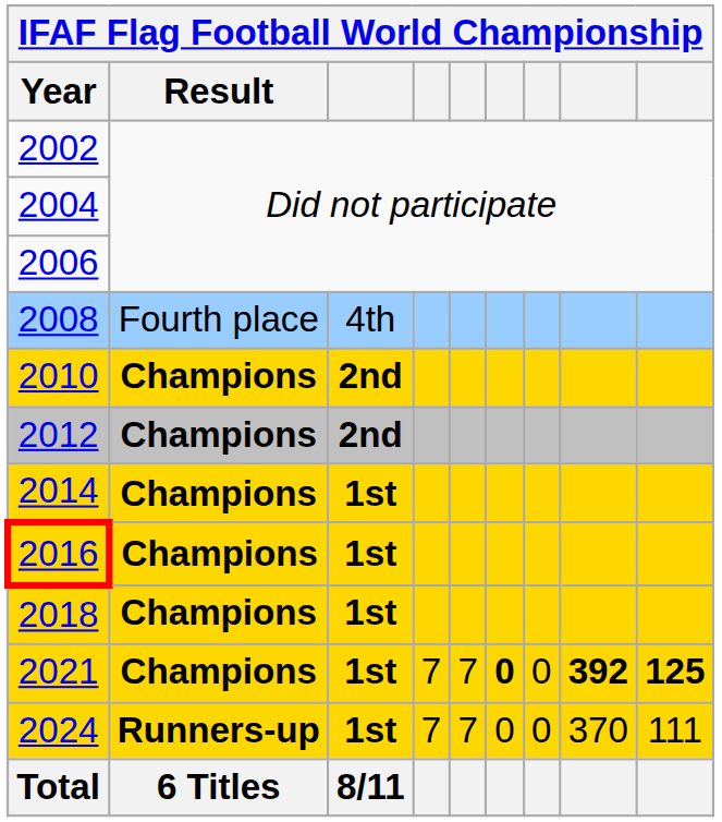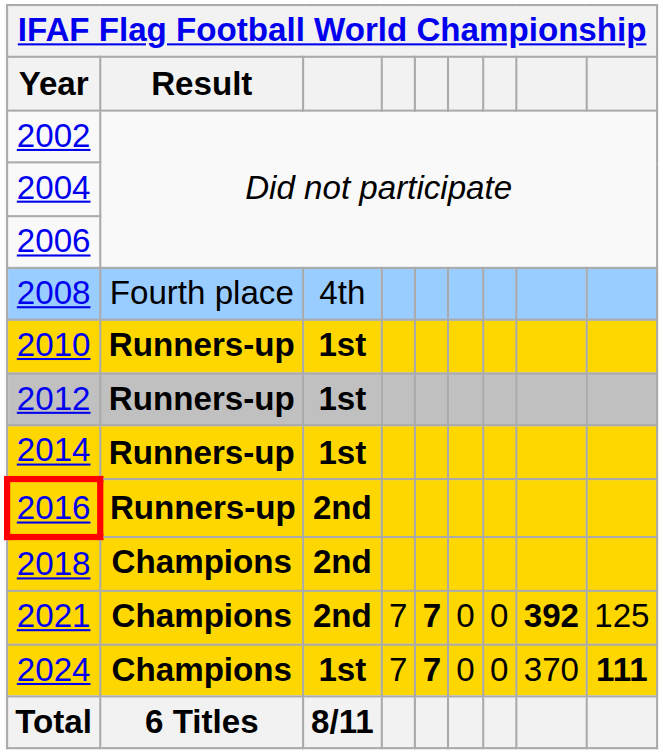 <table class="wikitable" style="text-align: center;font-size:100%;">
 <tr>
 <th colspan="9"><a href='#'>IFAF Flag Football World Championship</a></th>
 </tr>
 <tr>
 <th>Year</th>
 <th>Result</th>
 <th></th>
 <th></th>
 <th></th>
 <th></th>
 <th></th>
 <th></th>
 <th></th>
 </tr>
 <tr>
 <td> <a href='#'>2002</a></td>
 <td colspan=8 rowspan=3><em>Did not participate</em></td>
 </tr>
 <tr>
 <td> <a href='#'>2004</a></td>
 </tr>
 <tr>
 <td> <a href='#'>2006</a></td>
 </tr>
 <tr style="background:#9acdff;">
 <td> <a href='#'>2008</a></td>
 <td>Fourth place</td>
 <td>4th</td>
 <td></td>
 <td></td>
 <td></td>
 <td></td>
 <td></td>
 <td></td>
 </tr>
 <tr bgcolor=gold>
 <td> <a href='#'>2010</a></td>
-<td><strong>Champions</strong></td>
-<td><strong>2nd</strong></td>
+<td><strong>Runners-up</strong></td>
+<td><strong>1st</strong></td>
 <td></td>
 <td></td>
 <td></td>
 <td></td>
 <td></td>
 <td></td>
 </tr>
 <tr bgcolor=silver>
 <td> <a href='#'>2012</a></td>
+<td><strong>Runners-up</strong></td>
+<td><strong>1st</strong></td>
+<td></td>
+<td></td>
+<td></td>
+<td></td>
+<td></td>
+<td></td>
+</tr>
+<tr bgcolor=gold>
+<td> <a href='#'>2014</a></td>
+<td><strong>Runners-up</strong></td>
+<td><strong>1st</strong></td>
+<td></td>
+<td></td>
+<td></td>
+<td></td>
+<td></td>
+<td></td>
+</tr>
+<tr bgcolor=gold>
+<td style="border: 3px solid red"> <a href='#'>2016</a></td>
+<td><strong>Runners-up</strong></td>
+<td><strong>2nd</strong></td>
+<td></td>
+<td></td>
+<td></td>
+<td></td>
+<td></td>
+<td></td>
+</tr>
+<tr bgcolor=gold>
+<td> <a href='#'>2018</a></td>
 <td><strong>Champions</strong></td>
 <td><strong>2nd</strong></td>
 <td></td>
 <td></td>
 <td></td>
 <td></td>
 <td></td>
 <td></td>
 </tr>
 <tr bgcolor=gold>
-<td> <a href='#'>2014</a></td>
+<td> <a href='#'>2021</a></td>
 <td><strong>Champions</strong></td>
-<td><strong>1st</strong></td>
-<td></td>
-<td></td>
-<td></td>
-<td></td>
-<td></td>
-<td></td>
+<td><strong>2nd</strong></td>
+<td>7</td>
+<td><strong>7</strong></td>
+<td>0</td>
+<td>0</td>
+<td><strong>392</strong></td>
+<td>125</td>
 </tr>
 <tr bgcolor=gold>
-<td style="border: 3px solid red"> <a href='#'>2016</a></td>
-<td><strong>Champions</strong></td>
-<td><strong>1st</strong></td>
-<td></td>
-<td></td>
-<td></td>
-<td></td>
-<td></td>
-<td></td>
-</tr>
-<tr bgcolor=gold>
-<td> <a href='#'>2018</a></td>
-<td><strong>Champions</strong></td>
-<td><strong>1st</strong></td>
-<td></td>
-<td></td>
-<td></td>
-<td></td>
-<td></td>
-<td></td>
-</tr>
-<tr bgcolor=gold>
-<td> <a href='#'>2021</a></td>
+<td> <a href='#'>2024</a></td>
 <td><strong>Champions</strong></td>
 <td><strong>1st</strong></td>
 <td>7</td>
-<td>7</td>
-<td><strong>0</strong></td>
-<td>0</td>
-<td><strong>392</strong></td>
-<td><strong>125</strong></td>
-</tr>
-<tr bgcolor=gold>
-<td> <a href='#'>2024</a></td>
-<td><strong>Runners-up</strong></td>
-<td><strong>1st</strong></td>
-<td>7</td>
-<td>7</td>
+<td><strong>7</strong></td>
 <td>0</td>
 <td>0</td>
 <td>370</td>
-<td>111</td>
+<td><strong>111</strong></td>
 </tr>
 <tr>
 <th>Total</th>
 <th>6 Titles</th>
 <th>8/11</th>
 <th></th>
 <th></th>
 <th></th>
 <th></th>
 <th></th>
 <th></th>
 </tr>
 </table>
